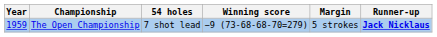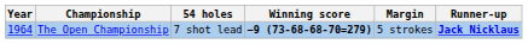 <table class="wikitable">
 <tr>
 <th>Year</th>
 <th>Championship</th>
 <th>54 holes</th>
 <th>Winning score</th>
 <th>Margin</th>
 <th>Runner-up</th>
 </tr>
 <tr style="background:#ABCDEF;">
-<td><a href='#'>1959</a></td>
+<td><a href='#'>1964</a></td>
 <td><a href='#'>The Open Championship</a></td>
 <td>7 shot lead</td>
-<td>−9 (73-68-68-70=279)</td>
+<td><strong>−9 (73-68-68-70=279)</strong></td>
 <td>5 strokes</td>
 <td><strong> <a href='#'>Jack Nicklaus</a></strong></td>
 </tr>
 </table>
